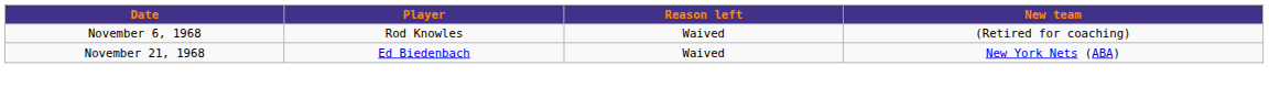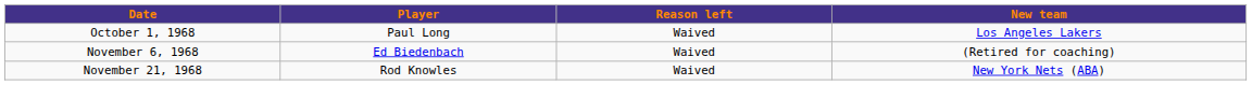 <table class="wikitable sortable sortable">
 <tr>
 <th style="background:#423189; color:#FF8800" width="10%">Date</th>
 <th style="background:#423189; color:#FF8800" width="10%">Player</th>
 <th style="background:#423189; color:#FF8800" width="10%">Reason left</th>
 <th style="background:#423189; color:#FF8800" width="15%">New team</th>
 </tr>
 <tr style="text-align: center">
+<td>October 1, 1968</td>
+<td>Paul Long</td>
+<td>Waived</td>
+<td><a href='#'>Los Angeles Lakers</a></td>
+</tr>
+<tr style="text-align: center">
 <td>November 6, 1968</td>
-<td>Rod Knowles</td>
+<td><a href='#'>Ed Biedenbach</a></td>
 <td>Waived</td>
 <td> (Retired for coaching)</td>
 </tr>
 <tr style="text-align: center">
 <td>November 21, 1968</td>
-<td><a href='#'>Ed Biedenbach</a></td>
+<td>Rod Knowles</td>
 <td>Waived</td>
 <td><a href='#'>New York Nets</a> (<a href='#'>ABA</a>)</td>
 </tr>
 </table>
